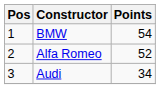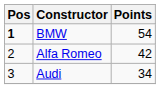 <table class="wikitable"   style="font-size:   85%;">
 <tr>
 <th>Pos</th>
 <th>Constructor</th>
 <th>Points</th>
 </tr>
 <tr>
-<td>1</td>
+<td><strong>1</strong></td>
 <td> <a href='#'>BMW</a></td>
 <td align="right">54</td>
 </tr>
 <tr>
 <td>2</td>
 <td> <a href='#'>Alfa Romeo</a></td>
-<td align="right">52</td>
+<td align="right">42</td>
 </tr>
 <tr>
 <td>3</td>
 <td> <a href='#'>Audi</a></td>
 <td align="right">34</td>
 </tr>
 <tr>
 </tr>
 </table>
